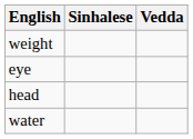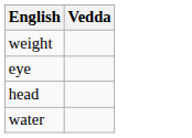 <table class="wikitable">
 <tr>
 <th>English</th>
-<th>Sinhalese</th>
 <th>Vedda</th>
 </tr>
 <tr>
 <td>weight</td>
 <td></td>
-<td></td>
 </tr>
 <tr>
 <td>eye</td>
-<td></td>
 <td></td>
 </tr>
 <tr>
 <td>head</td>
 <td></td>
-<td></td>
 </tr>
 <tr>
 <td>water</td>
 <td></td>
-<td></td>
 </tr>
 </table>
